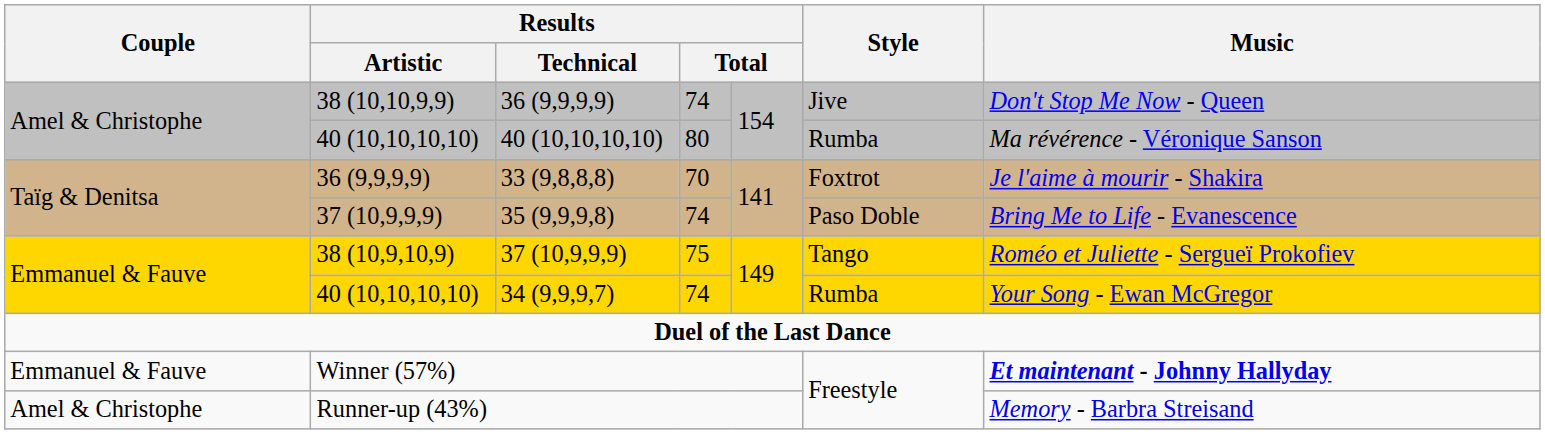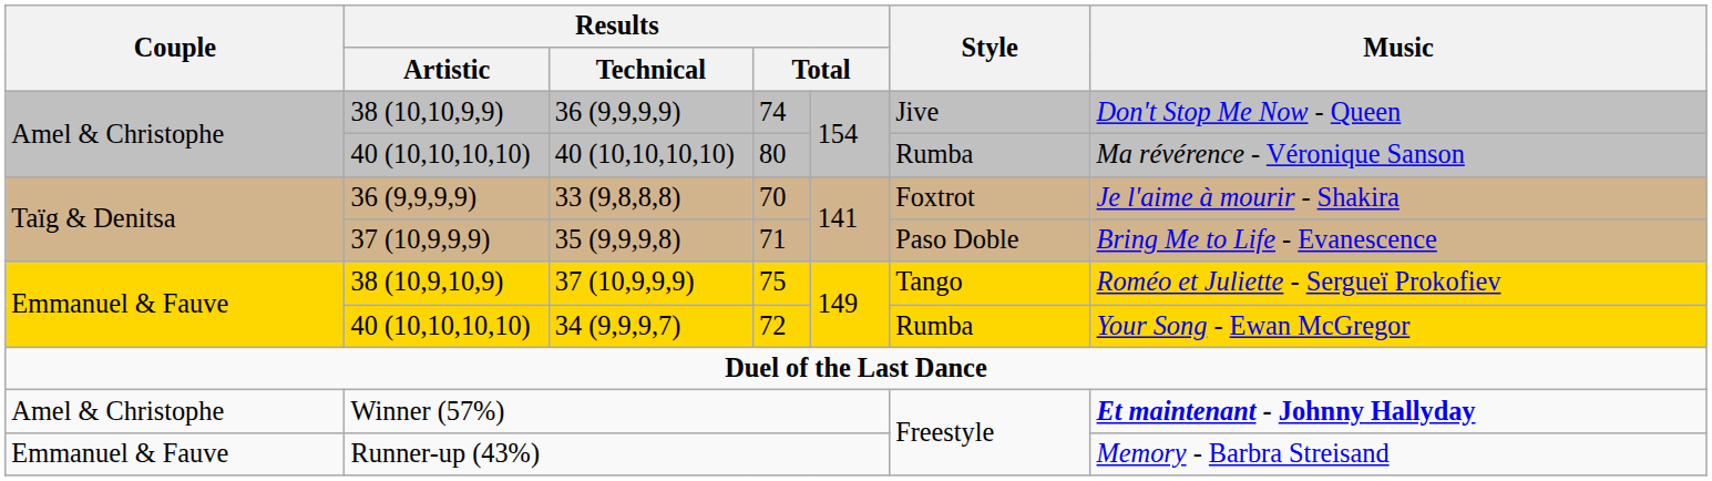 <table class="wikitable" style="width:80%;">
 <tr>
 <th rowspan="2">Couple</th>
 <th colspan=4>Results</th>
 <th rowspan="2">Style</th>
 <th rowspan="2">Music</th>
 </tr>
 <tr>
 <th style="width:12%;">Artistic</th>
 <th style="width:12%;">Technical</th>
 <th colspan="2">Total</th>
 </tr>
 <tr>
 <td bgcolor="Silver" rowspan="2">Amel & Christophe</td>
 <td bgcolor="Silver">38 (10,10,9,9)</td>
 <td bgcolor="Silver">36 (9,9,9,9)</td>
 <td bgcolor="Silver">74</td>
 <td bgcolor="Silver" rowspan="2">154</td>
 <td bgcolor="Silver">Jive</td>
 <td bgcolor="Silver"><em><a href='#'>Don't Stop Me Now</a></em> - <a href='#'>Queen</a></td>
 </tr>
 <tr>
 <td bgcolor="Silver">40 (10,10,10,10)</td>
 <td bgcolor="Silver">40 (10,10,10,10)</td>
 <td bgcolor="Silver">80</td>
 <td bgcolor="Silver">Rumba</td>
 <td bgcolor="Silver"><em>Ma révérence</em> - <a href='#'>Véronique Sanson</a></td>
 </tr>
 <tr>
 <td bgcolor="Tan" rowspan="2">Taïg & Denitsa</td>
 <td bgcolor="Tan">36 (9,9,9,9)</td>
 <td bgcolor="Tan">33 (9,8,8,8)</td>
 <td bgcolor="Tan">70</td>
 <td bgcolor="Tan" rowspan="2">141</td>
 <td bgcolor="Tan">Foxtrot</td>
 <td bgcolor="Tan"><em><a href='#'>Je l'aime à mourir</a></em> - <a href='#'>Shakira</a></td>
 </tr>
 <tr>
 <td bgcolor="Tan">37 (10,9,9,9)</td>
 <td bgcolor="Tan">35 (9,9,9,8)</td>
-<td bgcolor="Tan">74</td>
+<td bgcolor="Tan">71</td>
 <td bgcolor="Tan">Paso Doble</td>
 <td bgcolor="Tan"><em><a href='#'>Bring Me to Life</a></em> - <a href='#'>Evanescence</a></td>
 </tr>
 <tr>
 <td bgcolor="Gold" rowspan="2">Emmanuel & Fauve</td>
 <td bgcolor="Gold">38 (10,9,10,9)</td>
 <td bgcolor="Gold">37 (10,9,9,9)</td>
 <td bgcolor="Gold">75</td>
 <td bgcolor="Gold" rowspan="2">149</td>
 <td bgcolor="Gold">Tango</td>
 <td bgcolor="Gold"><em><a href='#'>Roméo et Juliette</a></em> - <a href='#'>Sergueï Prokofiev</a></td>
 </tr>
 <tr>
 <td bgcolor="Gold">40 (10,10,10,10)</td>
 <td bgcolor="Gold">34 (9,9,9,7)</td>
-<td bgcolor="Gold">74</td>
+<td bgcolor="Gold">72</td>
 <td bgcolor="Gold">Rumba</td>
 <td bgcolor="Gold"><em><a href='#'>Your Song</a></em> - <a href='#'>Ewan McGregor</a></td>
 </tr>
 <tr>
 <td colspan=8 style="text-align:center;"><strong>Duel of the Last Dance</strong></td>
 </tr>
 <tr>
-<td>Emmanuel & Fauve</td>
+<td>Amel & Christophe</td>
 <td colspan="4">Winner (57%)</td>
 <td rowspan="2">Freestyle</td>
 <td><strong><em><a href='#'>Et maintenant</a></em> - <a href='#'>Johnny Hallyday</a></strong></td>
 </tr>
 <tr>
-<td>Amel & Christophe</td>
+<td>Emmanuel & Fauve</td>
 <td colspan="4">Runner-up (43%)</td>
 <td><em><a href='#'>Memory</a></em> - <a href='#'>Barbra Streisand</a></td>
 </tr>
 </table>
